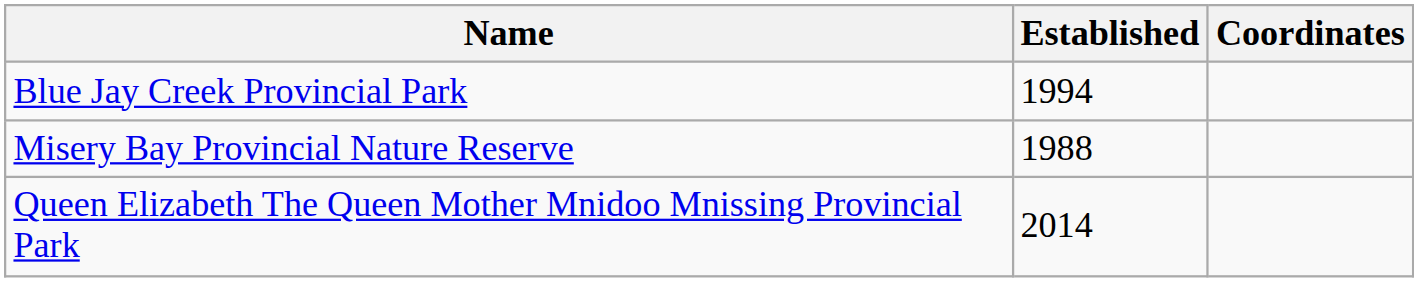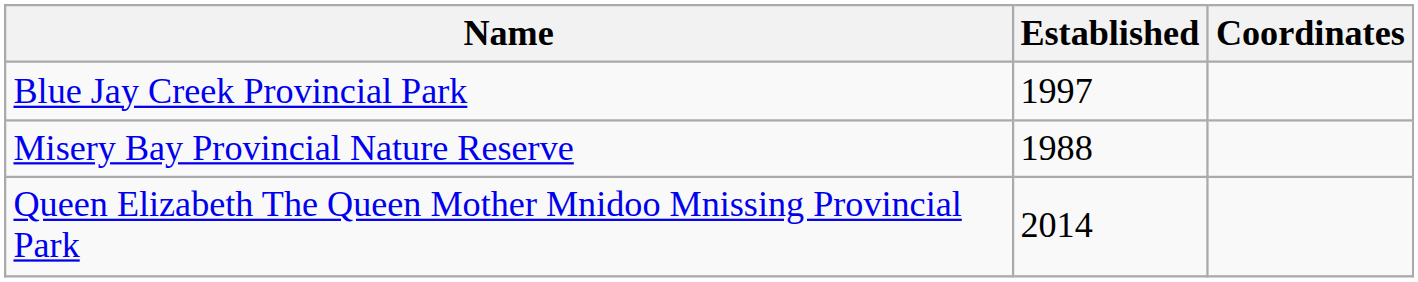 <table class='wikitable sortable' style="width:100%">
 <tr>
 <th>Name</th>
 <th>Established</th>
 <th>Coordinates</th>
 </tr>
 <tr>
 <td><a href='#'>Blue Jay Creek Provincial Park</a></td>
-<td>1994</td>
+<td>1997</td>
 <td></td>
 </tr>
 <tr>
 <td><a href='#'>Misery Bay Provincial Nature Reserve</a></td>
 <td>1988</td>
 <td></td>
 </tr>
 <tr>
 <td><a href='#'>Queen Elizabeth The Queen Mother Mnidoo Mnissing Provincial Park</a></td>
 <td>2014</td>
 <td></td>
 </tr>
 </table>
